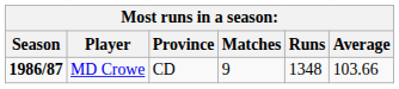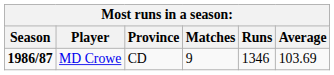 <table class="wikitable">
 <tr>
 <th colspan="6"><strong>Most  runs in a season:</strong></th>
 </tr>
 <tr>
 <th><strong>Season</strong></th>
 <th><strong>Player</strong></th>
 <th><strong>Province</strong></th>
 <th><strong>Matches</strong></th>
 <th><strong>Runs</strong></th>
 <th><strong>Average</strong></th>
 </tr>
 <tr>
 <td><strong>1986/87</strong></td>
 <td><a href='#'>MD Crowe</a></td>
 <td>CD</td>
 <td>9</td>
-<td>1348</td>
-<td>103.66</td>
+<td>1346</td>
+<td>103.69</td>
 </tr>
 </table>
